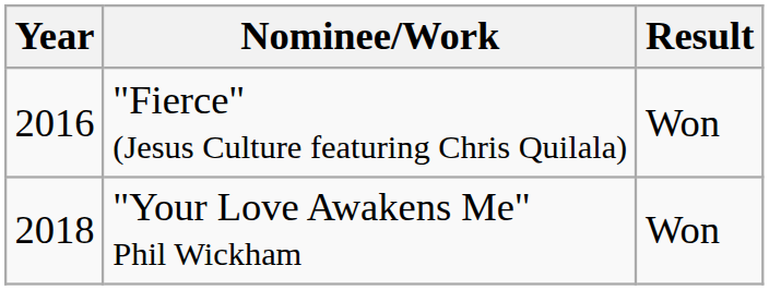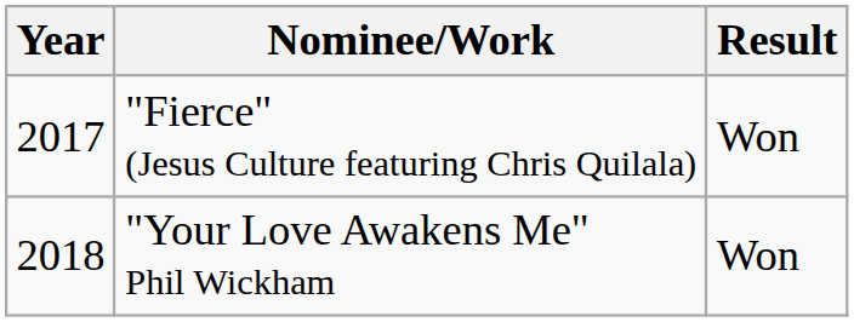 <table class="wikitable">
 <tr>
 <th>Year</th>
 <th>Nominee/Work</th>
 <th>Result</th>
 </tr>
 <tr>
-<td>2016</td>
+<td>2017</td>
 <td>"Fierce"<br><small>(Jesus Culture featuring Chris Quilala)</small></td>
 <td>Won</td>
 </tr>
 <tr>
 <td>2018</td>
 <td>"Your Love Awakens Me"<br><small>Phil Wickham</small></td>
 <td>Won</td>
 </tr>
 </table>
